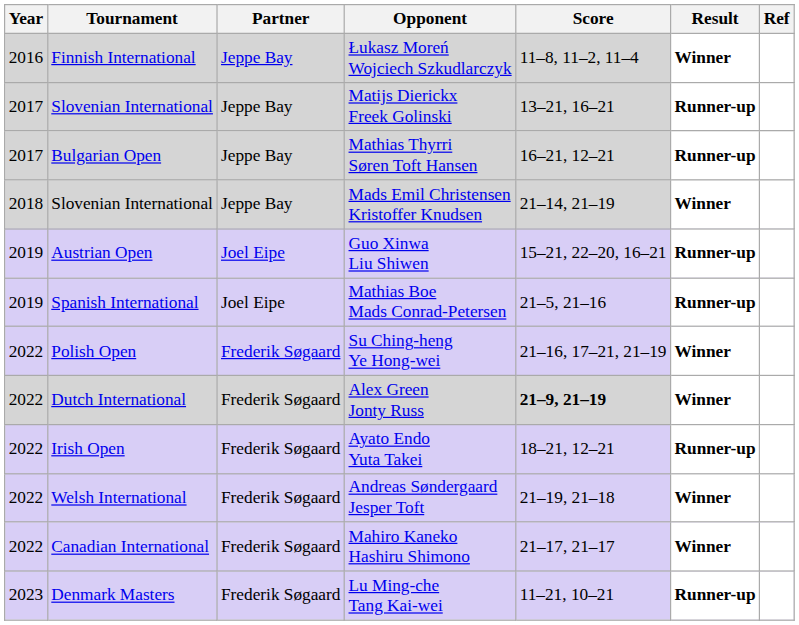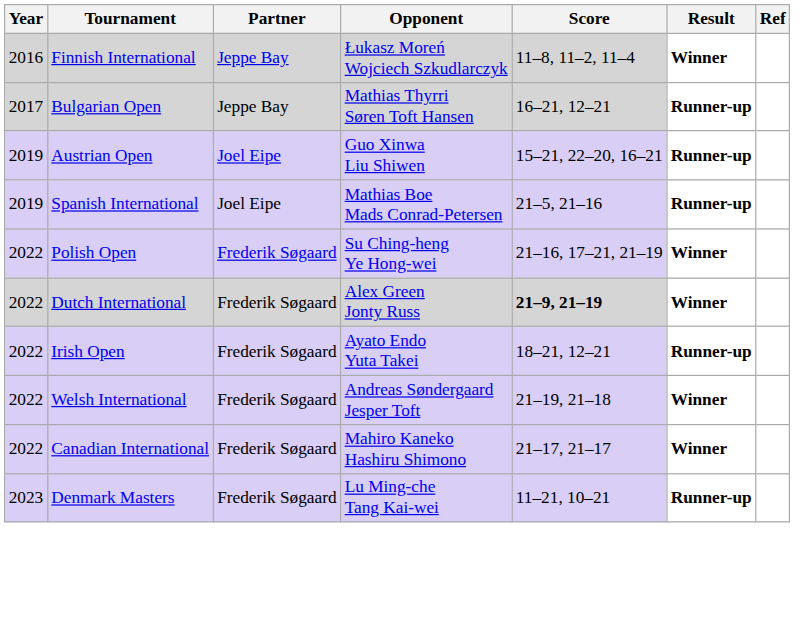 <table class="sortable wikitable" style="font-size: 90%;">
 <tr>
 <th>Year</th>
 <th>Tournament</th>
 <th>Partner</th>
 <th>Opponent</th>
 <th>Score</th>
 <th>Result</th>
 <th>Ref</th>
 </tr>
 <tr style="background:#D5D5D5">
 <td align="center">2016</td>
 <td align="left"><a href='#'>Finnish International</a></td>
 <td align="left"> <a href='#'>Jeppe Bay</a></td>
 <td align="left"> <a href='#'>Łukasz Moreń</a><br> <a href='#'>Wojciech Szkudlarczyk</a></td>
 <td align="left">11–8, 11–2, 11–4</td>
 <td style="text-align:left; background:white"> <strong>Winner</strong></td>
 <td style="text-align:center; background:white"></td>
 </tr>
 <tr style="background:#D5D5D5">
 <td align="center">2017</td>
-<td align="left"><a href='#'>Slovenian International</a></td>
-<td align="left"> Jeppe Bay</td>
-<td align="left"> <a href='#'>Matijs Dierickx</a><br> <a href='#'>Freek Golinski</a></td>
-<td align="left">13–21, 16–21</td>
-<td style="text-align:left; background:white"> <strong>Runner-up</strong></td>
-<td style="text-align:center; background:white"></td>
-</tr>
-<tr style="background:#D5D5D5">
-<td align="center">2017</td>
 <td align="left"><a href='#'>Bulgarian Open</a></td>
 <td align="left"> Jeppe Bay</td>
 <td align="left"> <a href='#'>Mathias Thyrri</a><br> <a href='#'>Søren Toft Hansen</a></td>
 <td align="left">16–21, 12–21</td>
 <td style="text-align:left; background:white"> <strong>Runner-up</strong></td>
-<td style="text-align:center; background:white"></td>
-</tr>
-<tr style="background:#D5D5D5">
-<td align="center">2018</td>
-<td align="left">Slovenian International</td>
-<td align="left"> Jeppe Bay</td>
-<td align="left"> <a href='#'>Mads Emil Christensen</a><br> <a href='#'>Kristoffer Knudsen</a></td>
-<td align="left">21–14, 21–19</td>
-<td style="text-align:left; background:white"> <strong>Winner</strong></td>
 <td style="text-align:center; background:white"></td>
 </tr>
 <tr style="background:#D8CEF6">
 <td align="center">2019</td>
 <td align="left"><a href='#'>Austrian Open</a></td>
 <td align="left"> <a href='#'>Joel Eipe</a></td>
 <td align="left"> <a href='#'>Guo Xinwa</a><br> <a href='#'>Liu Shiwen</a></td>
 <td align="left">15–21, 22–20, 16–21</td>
 <td style="text-align:left; background:white"> <strong>Runner-up</strong></td>
 <td style="text-align:center; background:white"></td>
 </tr>
 <tr style="background:#D8CEF6">
 <td align="center">2019</td>
 <td align="left"><a href='#'>Spanish International</a></td>
 <td align="left"> Joel Eipe</td>
 <td align="left"> <a href='#'>Mathias Boe</a><br> <a href='#'>Mads Conrad-Petersen</a></td>
 <td align="left">21–5, 21–16</td>
 <td style="text-align:left; background:white"> <strong>Runner-up</strong></td>
 <td style="text-align:center; background:white"></td>
 </tr>
 <tr style="background:#D8CEF6">
 <td align="center">2022</td>
 <td align="left"><a href='#'>Polish Open</a></td>
 <td align="left"> <a href='#'>Frederik Søgaard</a></td>
 <td align="left"> <a href='#'>Su Ching-heng</a><br> <a href='#'>Ye Hong-wei</a></td>
 <td align="left">21–16, 17–21, 21–19</td>
 <td style="text-align:left; background:white"> <strong>Winner</strong></td>
 <td style="text-align:center; background:white"></td>
 </tr>
 <tr style="background:#D5D5D5">
 <td align="center">2022</td>
 <td align="left"><a href='#'>Dutch International</a></td>
 <td align="left"> Frederik Søgaard</td>
 <td align="left"> <a href='#'>Alex Green</a><br> <a href='#'>Jonty Russ</a></td>
 <td align="left"><strong>21–9, 21–19</strong></td>
 <td style="text-align:left; background:white"> <strong>Winner</strong></td>
 <td style="text-align:center; background:white"></td>
 </tr>
 <tr style="background:#D8CEF6">
 <td align="center">2022</td>
 <td align="left"><a href='#'>Irish Open</a></td>
 <td align="left"> Frederik Søgaard</td>
 <td align="left"> <a href='#'>Ayato Endo</a><br> <a href='#'>Yuta Takei</a></td>
 <td align="left">18–21, 12–21</td>
 <td style="text-align:left; background:white"> <strong>Runner-up</strong></td>
 <td style="text-align:center; background:white"></td>
 </tr>
 <tr style="background:#D8CEF6">
 <td align="center">2022</td>
 <td align="left"><a href='#'>Welsh International</a></td>
 <td align="left"> Frederik Søgaard</td>
 <td align="left"> <a href='#'>Andreas Søndergaard</a><br> <a href='#'>Jesper Toft</a></td>
 <td align="left">21–19, 21–18</td>
 <td style="text-align:left; background:white"> <strong>Winner</strong></td>
 <td style="text-align:center; background:white"></td>
 </tr>
 <tr style="background:#D8CEF6">
 <td align="center">2022</td>
 <td align="left"><a href='#'>Canadian International</a></td>
 <td align="left"> Frederik Søgaard</td>
 <td align="left"> <a href='#'>Mahiro Kaneko</a><br> <a href='#'>Hashiru Shimono</a></td>
 <td align="left">21–17, 21–17</td>
 <td style="text-align:left; background:white"> <strong>Winner</strong></td>
 <td style="text-align:center; background:white"></td>
 </tr>
 <tr style="background:#D8CEF6">
 <td align="center">2023</td>
 <td align="left"><a href='#'>Denmark Masters</a></td>
 <td align="left"> Frederik Søgaard</td>
 <td align="left"> <a href='#'>Lu Ming-che</a><br> <a href='#'>Tang Kai-wei</a></td>
 <td align="left">11–21, 10–21</td>
 <td style="text-align:left; background:white"> <strong>Runner-up</strong></td>
 <td style="text-align:center; background:white"></td>
 </tr>
 </table>
